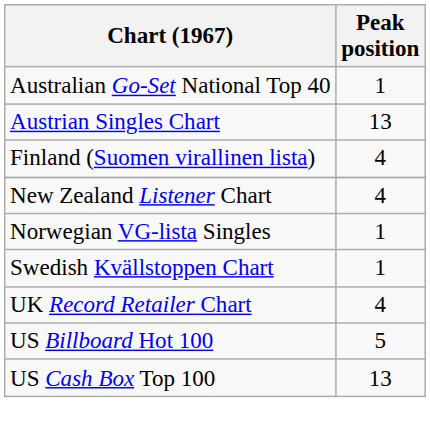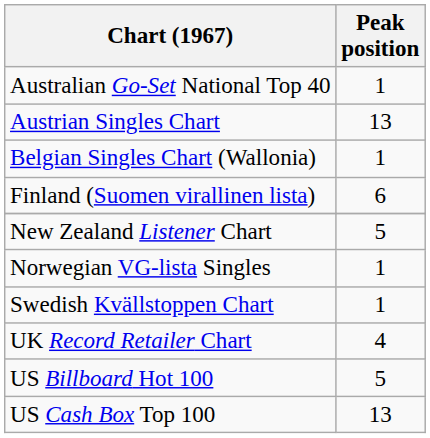 <table class="wikitable sortable">
 <tr>
 <th>Chart (1967)</th>
 <th>Peak<br>position</th>
 </tr>
 <tr>
 <td>Australian <em><a href='#'>Go-Set</a></em> National Top 40</td>
 <td align=center>1</td>
 </tr>
 <tr>
 <td><a href='#'>Austrian Singles Chart</a></td>
 <td align=center>13</td>
 </tr>
 <tr>
+<td><a href='#'>Belgian Singles Chart</a> (Wallonia)</td>
+<td align=center>1</td>
+</tr>
+<tr>
 <td>Finland (<a href='#'>Suomen virallinen lista</a>)</td>
-<td align="center">4</td>
+<td align="center">6</td>
 </tr>
 <tr>
 </tr>
 <tr>
 </tr>
 <tr>
 <td>New Zealand <em><a href='#'>Listener</a></em> Chart</td>
-<td style="text-align:center;">4</td>
+<td style="text-align:center;">5</td>
 </tr>
 <tr>
 <td>Norwegian <a href='#'>VG-lista</a> Singles</td>
 <td align=center>1</td>
 </tr>
 <tr>
 <td>Swedish <a href='#'>Kvällstoppen Chart</a></td>
 <td align=center>1</td>
 </tr>
 <tr>
 <td>UK <a href='#'><em>Record Retailer</em> Chart</a></td>
 <td align=center>4</td>
 </tr>
 <tr>
 <td>US <a href='#'><em>Billboard</em> Hot 100</a></td>
 <td align=center>5</td>
 </tr>
 <tr>
 <td>US <em><a href='#'>Cash Box</a></em> Top 100</td>
 <td align=center>13</td>
 </tr>
 </table>
